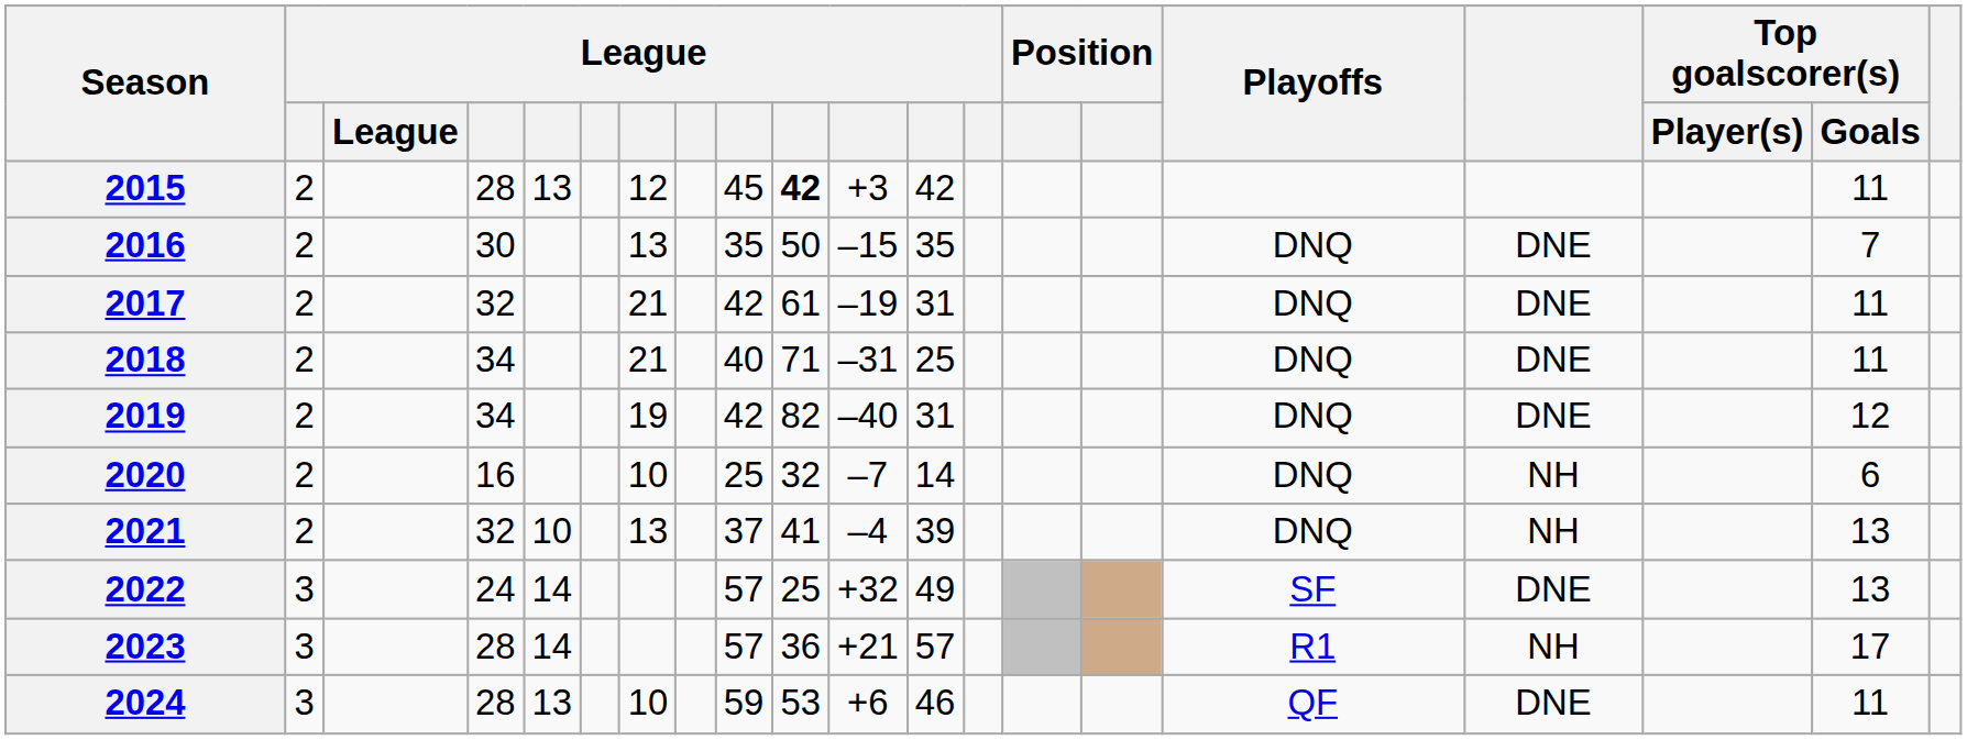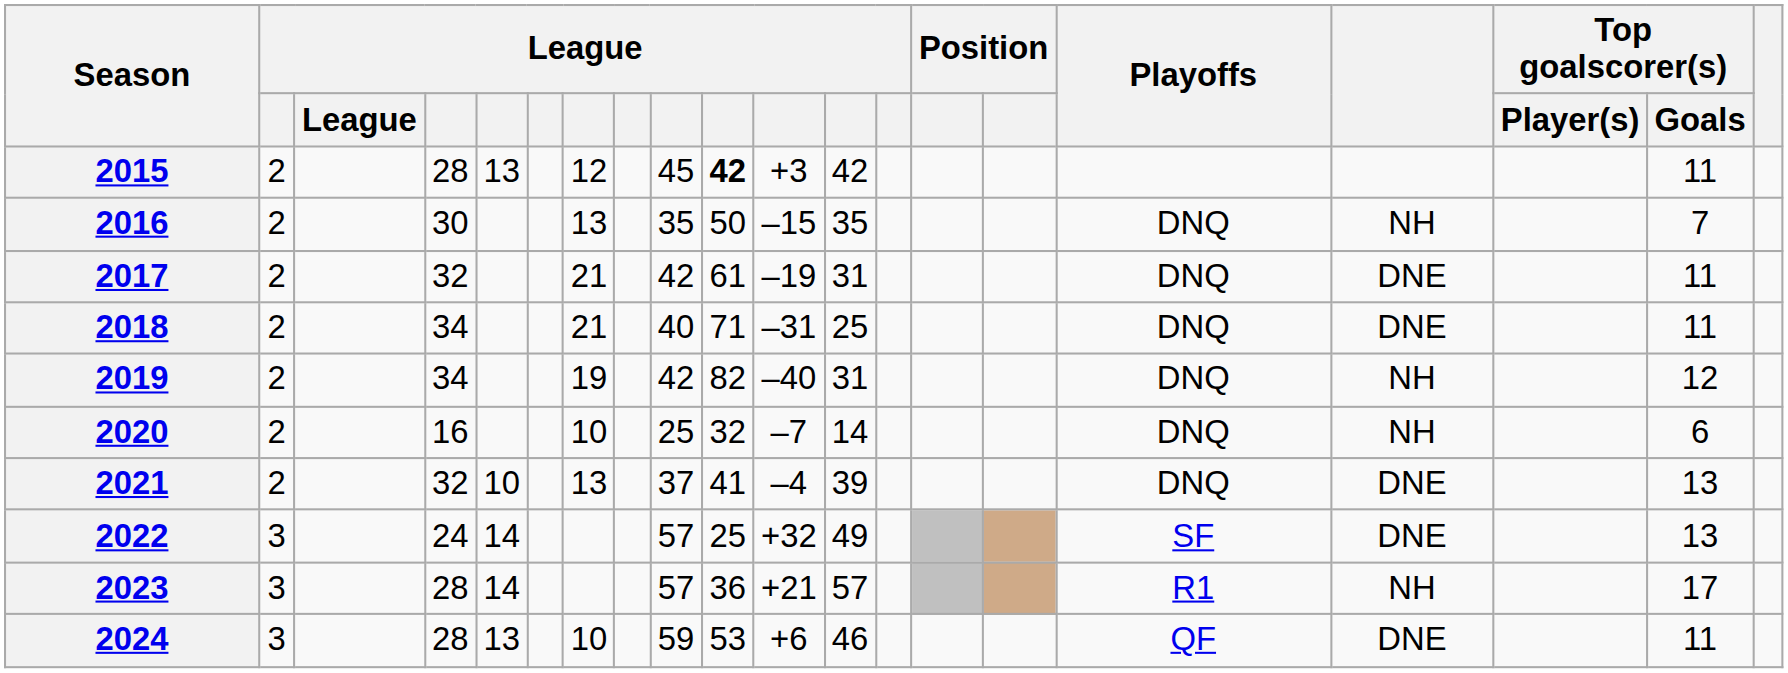 <table class="wikitable sortable" style="font-size:100%; text-align:center">
 <tr>
 <th rowspan="2" scope="col">Season</th>
 <th colspan="12" scope="colgroup">League</th>
 <th colspan="2" scope="colgroup">Position</th>
 <th rowspan="2" scope="col">Playoffs</th>
 <th rowspan="2" scope="col"></th>
 <th colspan="2" scope="colgroup">Top goalscorer(s)</th>
 <th rowspan="2" scope="col" class="unsortable"></th>
 </tr>
 <tr>
 <th width="2%" scope="col"></th>
 <th width="2%" scope="col">League</th>
 <th width="2%" scope="col"></th>
 <th width="2%" scope="col"></th>
 <th width="2%" scope="col"></th>
 <th width="2%" scope="col"></th>
 <th width="2%" scope="col"></th>
 <th width="2%" scope="col"></th>
 <th width="2%" scope="col"></th>
 <th width="2%" scope="col"></th>
 <th width="2%" scope="col"></th>
 <th width="2%" scope="col"></th>
 <th width="2%" scope="col"></th>
 <th width="2%" scope="col"></th>
 <th width="8%" scope="col">Player(s)</th>
 <th width="1%" scope="col">Goals</th>
 </tr>
 <tr>
 <th scope="row"><a href='#'>2015</a></th>
 <td>2</td>
 <td></td>
 <td>28</td>
 <td>13</td>
 <td></td>
 <td>12</td>
 <td></td>
 <td>45</td>
 <td><strong>42</strong></td>
 <td>+3</td>
 <td>42</td>
 <td></td>
 <td></td>
 <td></td>
 <td></td>
 <td></td>
 <td align="left"></td>
 <td>11</td>
 <td></td>
 </tr>
 <tr>
 <th scope="row"><a href='#'>2016</a></th>
 <td>2</td>
 <td></td>
 <td>30</td>
 <td></td>
 <td></td>
 <td>13</td>
 <td></td>
 <td>35</td>
 <td>50</td>
 <td>–15</td>
 <td>35</td>
 <td></td>
 <td></td>
 <td></td>
 <td>DNQ</td>
-<td>DNE</td>
+<td>NH</td>
 <td align="left"></td>
 <td>7</td>
 <td></td>
 </tr>
 <tr>
 <th scope="row"><a href='#'>2017</a></th>
 <td>2</td>
 <td></td>
 <td>32</td>
 <td></td>
 <td></td>
 <td>21</td>
 <td></td>
 <td>42</td>
 <td>61</td>
 <td>–19</td>
 <td>31</td>
 <td></td>
 <td></td>
 <td></td>
 <td>DNQ</td>
 <td>DNE</td>
 <td align="left"></td>
 <td>11</td>
 <td></td>
 </tr>
 <tr>
 <th scope="row"><a href='#'>2018</a></th>
 <td>2</td>
 <td></td>
 <td>34</td>
 <td></td>
 <td></td>
 <td>21</td>
 <td></td>
 <td>40</td>
 <td>71</td>
 <td>–31</td>
 <td>25</td>
 <td></td>
 <td></td>
 <td></td>
 <td>DNQ</td>
 <td>DNE</td>
 <td align="left"></td>
 <td>11</td>
 <td></td>
 </tr>
 <tr>
 <th scope="row"><a href='#'>2019</a></th>
 <td>2</td>
 <td></td>
 <td>34</td>
 <td></td>
 <td></td>
 <td>19</td>
 <td></td>
 <td>42</td>
 <td>82</td>
 <td>–40</td>
 <td>31</td>
 <td></td>
 <td></td>
 <td></td>
 <td>DNQ</td>
-<td>DNE</td>
+<td>NH</td>
 <td align="left"></td>
 <td>12</td>
 <td></td>
 </tr>
 <tr>
 <th scope="row"><a href='#'>2020</a></th>
 <td>2</td>
 <td></td>
 <td>16</td>
 <td></td>
 <td></td>
 <td>10</td>
 <td></td>
 <td>25</td>
 <td>32</td>
 <td>–7</td>
 <td>14</td>
 <td></td>
 <td></td>
 <td></td>
 <td>DNQ</td>
 <td>NH</td>
 <td align="left"></td>
 <td>6</td>
 <td></td>
 </tr>
 <tr>
 <th scope="row"><a href='#'>2021</a></th>
 <td>2</td>
 <td></td>
 <td>32</td>
 <td>10</td>
 <td></td>
 <td>13</td>
 <td></td>
 <td>37</td>
 <td>41</td>
 <td>–4</td>
 <td>39</td>
 <td></td>
 <td></td>
 <td></td>
 <td>DNQ</td>
-<td>NH</td>
+<td>DNE</td>
 <td align="left"></td>
 <td>13</td>
 <td></td>
 </tr>
 <tr>
 <th scope="row"><a href='#'>2022</a></th>
 <td>3</td>
 <td></td>
 <td>24</td>
 <td>14</td>
 <td></td>
 <td></td>
 <td></td>
 <td>57</td>
 <td>25</td>
 <td>+32</td>
 <td>49</td>
 <td></td>
 <td style="background:#c0c0c0"></td>
 <td style="background:#cfaa88"></td>
 <td><a href='#'>SF</a></td>
 <td>DNE</td>
 <td align="left"></td>
 <td>13</td>
 <td></td>
 </tr>
 <tr>
 <th scope="row"><a href='#'>2023</a></th>
 <td>3</td>
 <td></td>
 <td>28</td>
 <td>14</td>
 <td></td>
 <td></td>
 <td></td>
 <td>57</td>
 <td>36</td>
 <td>+21</td>
 <td>57</td>
 <td></td>
 <td style="background:#c0c0c0"></td>
 <td style="background:#cfaa88"></td>
 <td><a href='#'>R1</a></td>
 <td>NH</td>
 <td align="left"></td>
 <td>17</td>
 <td></td>
 </tr>
 <tr>
 <th scope="row"><a href='#'>2024</a></th>
 <td>3</td>
 <td></td>
 <td>28</td>
 <td>13</td>
 <td></td>
 <td>10</td>
 <td></td>
 <td>59</td>
 <td>53</td>
 <td>+6</td>
 <td>46</td>
 <td></td>
 <td></td>
 <td></td>
 <td><a href='#'>QF</a></td>
 <td>DNE</td>
 <td align="left"></td>
 <td>11</td>
 <td></td>
 </tr>
 </table>
